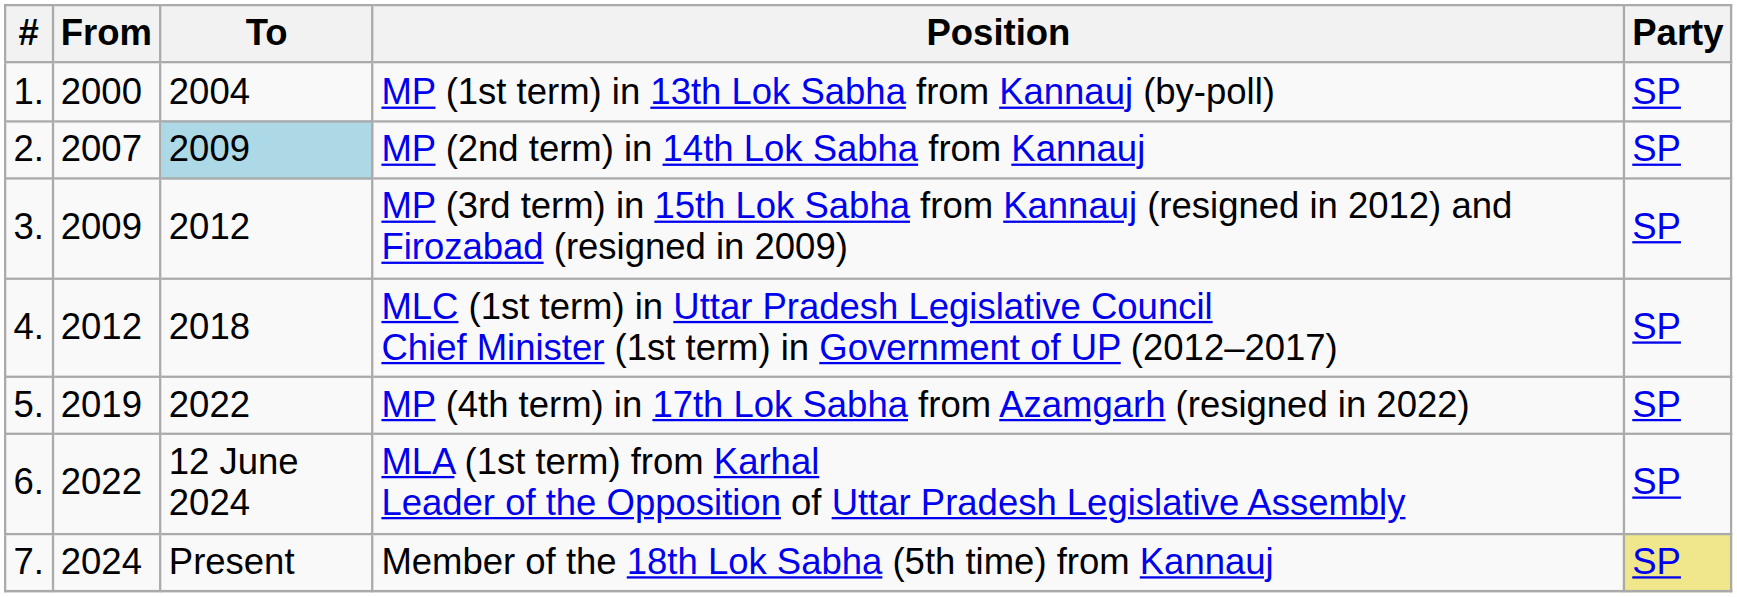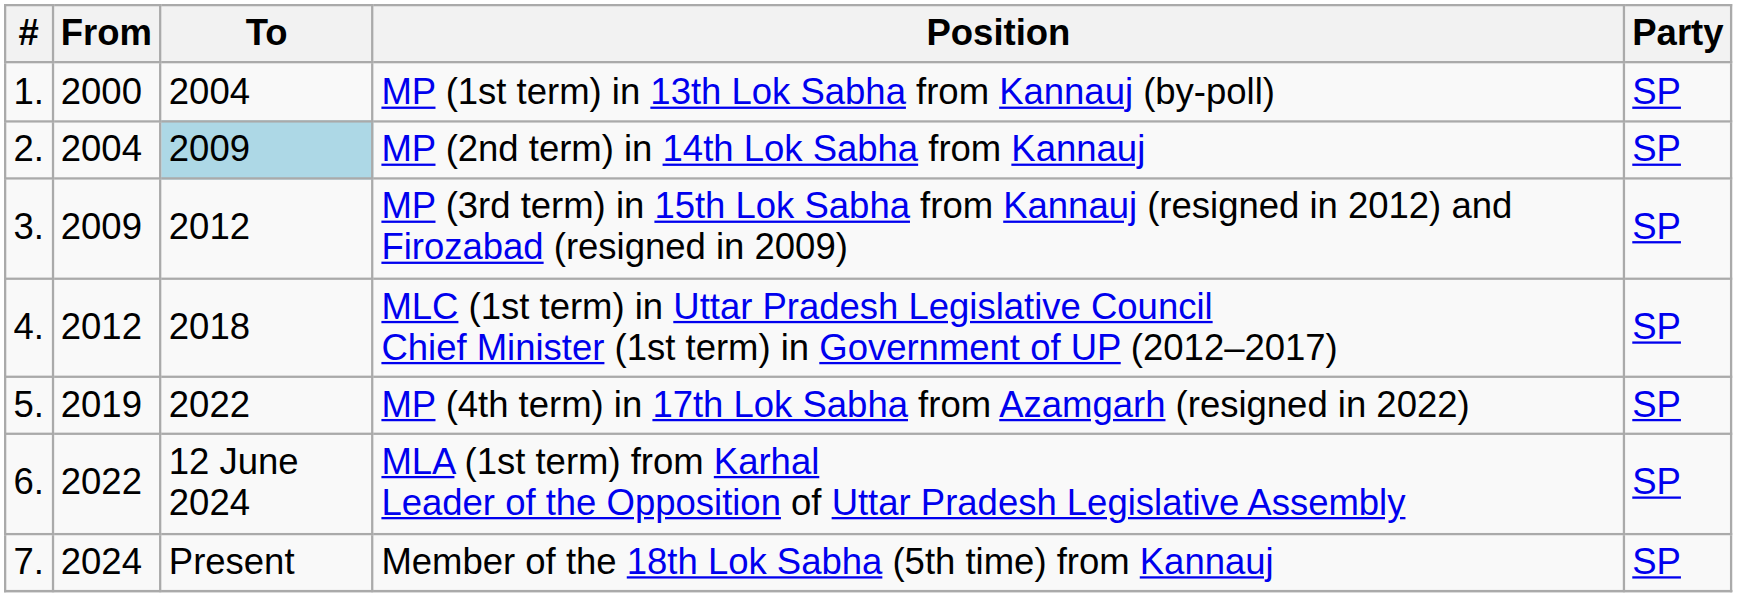 <table class="wikitable sortable" width=60%>
 <tr>
 <th>#</th>
 <th>From</th>
 <th>To</th>
 <th>Position</th>
 <th>Party</th>
 </tr>
 <tr>
 <td>1.</td>
 <td>2000</td>
 <td>2004</td>
 <td><a href='#'>MP</a> (1st term) in <a href='#'>13th Lok Sabha</a> from <a href='#'>Kannauj</a> (by-poll)</td>
 <td><a href='#'>SP</a></td>
 </tr>
 <tr>
 <td>2.</td>
-<td>2007</td>
+<td>2004</td>
 <td style="background: lightblue;">2009</td>
 <td><a href='#'>MP</a> (2nd term) in <a href='#'>14th Lok Sabha</a> from <a href='#'>Kannauj</a></td>
 <td><a href='#'>SP</a></td>
 </tr>
 <tr>
 <td>3.</td>
 <td>2009</td>
 <td>2012</td>
 <td><a href='#'>MP</a> (3rd term) in <a href='#'>15th Lok Sabha</a> from <a href='#'>Kannauj</a> (resigned in 2012) and <a href='#'>Firozabad</a> (resigned in 2009)</td>
 <td><a href='#'>SP</a></td>
 </tr>
 <tr>
 <td>4.</td>
 <td>2012</td>
 <td>2018</td>
 <td><a href='#'>MLC</a> (1st term) in <a href='#'>Uttar Pradesh Legislative Council</a> <br><a href='#'>Chief Minister</a> (1st term) in <a href='#'>Government of UP</a> (2012–2017)</td>
 <td><a href='#'>SP</a></td>
 </tr>
 <tr>
 <td>5.</td>
 <td>2019</td>
 <td>2022</td>
 <td><a href='#'>MP</a> (4th term) in <a href='#'>17th Lok Sabha</a> from <a href='#'>Azamgarh</a> (resigned in 2022)</td>
 <td><a href='#'>SP</a></td>
 </tr>
 <tr>
 <td>6.</td>
 <td>2022</td>
 <td>12 June 2024</td>
 <td><a href='#'>MLA</a> (1st term) from <a href='#'>Karhal</a><br><a href='#'>Leader of the Opposition</a> of <a href='#'>Uttar Pradesh Legislative Assembly</a></td>
 <td><a href='#'>SP</a></td>
 </tr>
 <tr>
 <td>7.</td>
 <td>2024</td>
 <td>Present</td>
 <td>Member of the <a href='#'>18th Lok Sabha</a>  (5th time) from <a href='#'>Kannauj</a></td>
-<td style="background: khaki;"><a href='#'>SP</a></td>
+<td><a href='#'>SP</a></td>
 </tr>
 <tr>
 </tr>
 </table>
